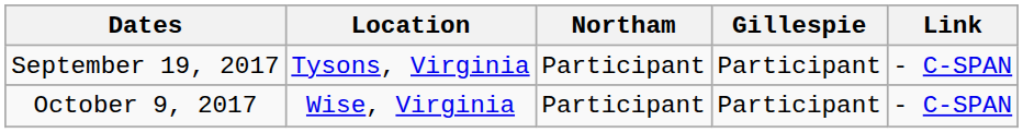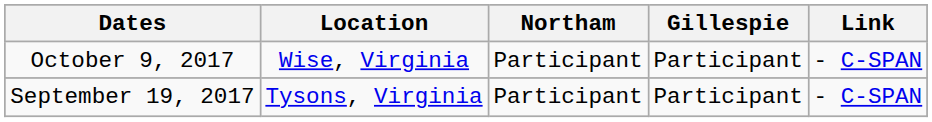 <table class="wikitable" style="text-align:center">
 <tr>
 <th>Dates</th>
 <th>Location</th>
 <th>Northam</th>
 <th>Gillespie</th>
 <th>Link</th>
 </tr>
 <tr>
+<td>October 9, 2017</td>
+<td><a href='#'>Wise</a>, <a href='#'>Virginia</a></td>
+<td>Participant</td>
+<td>Participant</td>
+<td align=left> - <a href='#'>C-SPAN</a></td>
+</tr>
+<tr>
 <td>September 19, 2017</td>
 <td><a href='#'>Tysons</a>, <a href='#'>Virginia</a></td>
 <td>Participant</td>
 <td>Participant</td>
 <td align=left> - <a href='#'>C-SPAN</a></td>
 </tr>
-<tr>
-<td>October 9, 2017</td>
-<td><a href='#'>Wise</a>, <a href='#'>Virginia</a></td>
-<td>Participant</td>
-<td>Participant</td>
-<td align=left> - <a href='#'>C-SPAN</a></td>
-</tr>
 </table>
